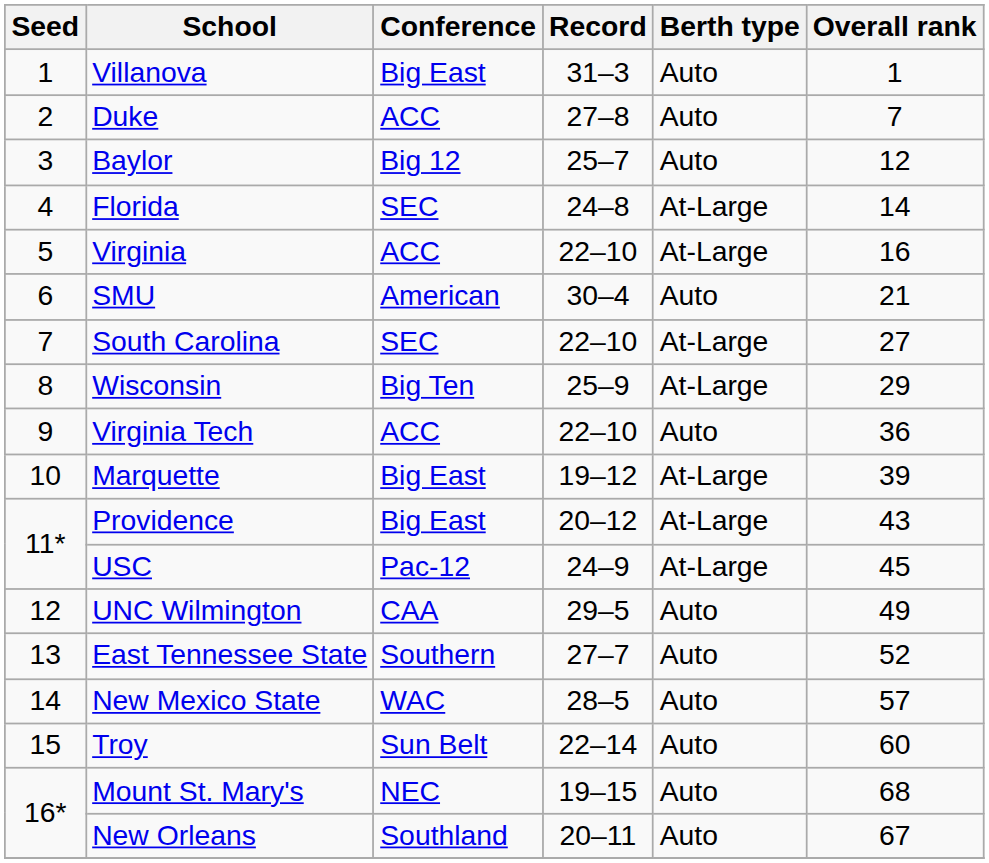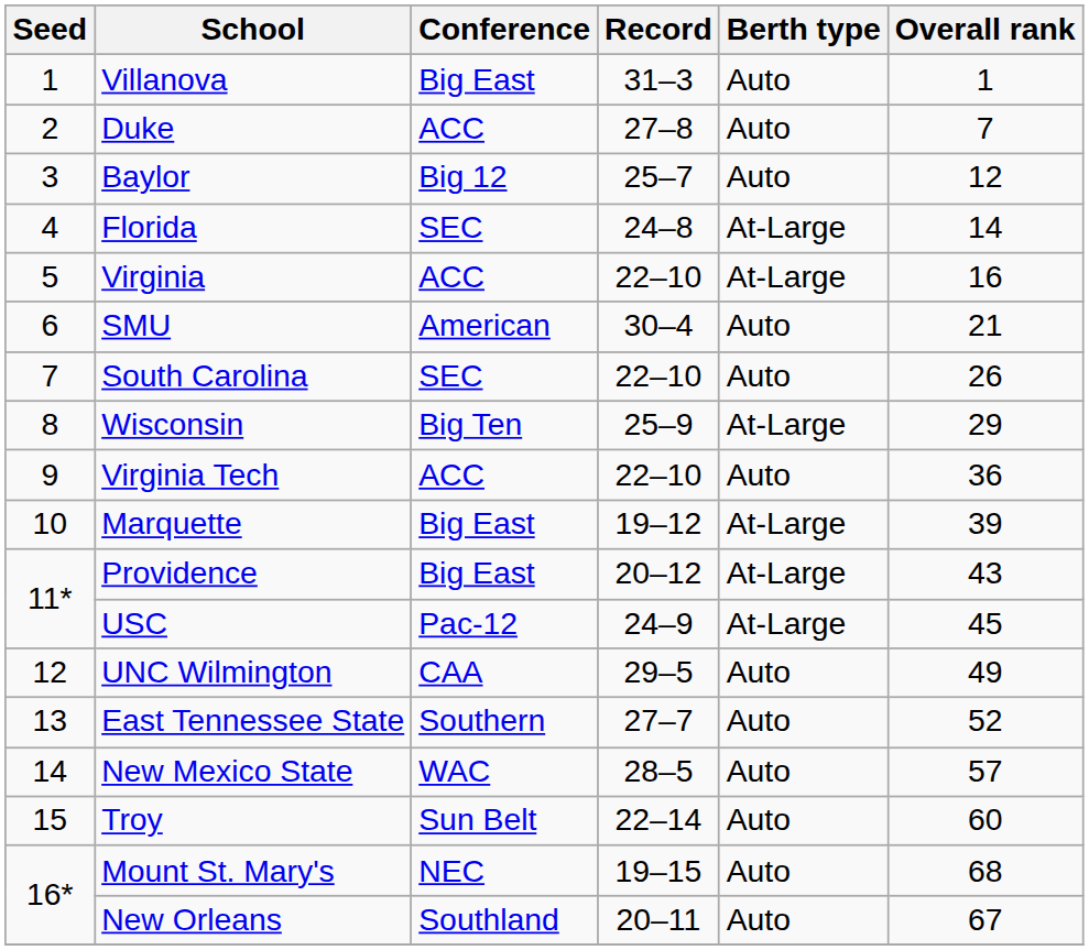 <table class="wikitable sortable plainrowheaders">
 <tr>
 <th scope="col">Seed</th>
 <th scope="col">School</th>
 <th scope="col">Conference</th>
 <th scope="col">Record</th>
 <th scope="col">Berth type</th>
 <th scope="col">Overall rank</th>
 </tr>
 <tr>
 <td align=center>1</td>
 <td><a href='#'>Villanova</a></td>
 <td><a href='#'>Big East</a></td>
 <td align=center>31–3</td>
 <td>Auto</td>
 <td align=center>1</td>
 </tr>
 <tr>
 <td align=center>2</td>
 <td><a href='#'>Duke</a></td>
 <td><a href='#'>ACC</a></td>
 <td align=center>27–8</td>
 <td>Auto</td>
 <td align=center>7</td>
 </tr>
 <tr>
 <td align=center>3</td>
 <td><a href='#'>Baylor</a></td>
 <td><a href='#'>Big 12</a></td>
 <td align=center>25–7</td>
 <td>Auto</td>
 <td align=center>12</td>
 </tr>
 <tr>
 <td align=center>4</td>
 <td><a href='#'>Florida</a></td>
 <td><a href='#'>SEC</a></td>
 <td align=center>24–8</td>
 <td>At-Large</td>
 <td align=center>14</td>
 </tr>
 <tr>
 <td align=center>5</td>
 <td><a href='#'>Virginia</a></td>
 <td><a href='#'>ACC</a></td>
 <td align=center>22–10</td>
 <td>At-Large</td>
 <td align=center>16</td>
 </tr>
 <tr>
 <td align=center>6</td>
 <td><a href='#'>SMU</a></td>
 <td><a href='#'>American</a></td>
 <td align=center>30–4</td>
 <td>Auto</td>
 <td align=center>21</td>
 </tr>
 <tr>
 <td align=center>7</td>
 <td><a href='#'>South Carolina</a></td>
 <td><a href='#'>SEC</a></td>
 <td align=center>22–10</td>
-<td>At-Large</td>
-<td align=center>27</td>
+<td>Auto</td>
+<td align=center>26</td>
 </tr>
 <tr>
 <td align=center>8</td>
 <td><a href='#'>Wisconsin</a></td>
 <td><a href='#'>Big Ten</a></td>
 <td align=center>25–9</td>
 <td>At-Large</td>
 <td align=center>29</td>
 </tr>
 <tr>
 <td align=center>9</td>
 <td><a href='#'>Virginia Tech</a></td>
 <td><a href='#'>ACC</a></td>
 <td align=center>22–10</td>
 <td>Auto</td>
 <td align=center>36</td>
 </tr>
 <tr>
 <td align=center>10</td>
 <td><a href='#'>Marquette</a></td>
 <td><a href='#'>Big East</a></td>
 <td align=center>19–12</td>
 <td>At-Large</td>
 <td align=center>39</td>
 </tr>
 <tr>
 <td rowspan=2 align=center>11*</td>
 <td><a href='#'>Providence</a></td>
 <td><a href='#'>Big East</a></td>
 <td align=center>20–12</td>
 <td>At-Large</td>
 <td align=center>43</td>
 </tr>
 <tr>
 <td><a href='#'>USC</a></td>
 <td><a href='#'>Pac-12</a></td>
 <td align=center>24–9</td>
 <td>At-Large</td>
 <td align=center>45</td>
 </tr>
 <tr>
 <td align=center>12</td>
 <td><a href='#'>UNC Wilmington</a></td>
 <td><a href='#'>CAA</a></td>
 <td align=center>29–5</td>
 <td>Auto</td>
 <td align=center>49</td>
 </tr>
 <tr>
 <td align=center>13</td>
 <td><a href='#'>East Tennessee State</a></td>
 <td><a href='#'>Southern</a></td>
 <td align=center>27–7</td>
 <td>Auto</td>
 <td align=center>52</td>
 </tr>
 <tr>
 <td align=center>14</td>
 <td><a href='#'>New Mexico State</a></td>
 <td><a href='#'>WAC</a></td>
 <td align=center>28–5</td>
 <td>Auto</td>
 <td align=center>57</td>
 </tr>
 <tr>
 <td align=center>15</td>
 <td><a href='#'>Troy</a></td>
 <td><a href='#'>Sun Belt</a></td>
 <td align=center>22–14</td>
 <td>Auto</td>
 <td align=center>60</td>
 </tr>
 <tr>
 <td rowspan=2 align=center>16*</td>
 <td><a href='#'>Mount St. Mary's</a></td>
 <td><a href='#'>NEC</a></td>
 <td align=center>19–15</td>
 <td>Auto</td>
 <td align=center>68</td>
 </tr>
 <tr>
 <td><a href='#'>New Orleans</a></td>
 <td><a href='#'>Southland</a></td>
 <td align=center>20–11</td>
 <td>Auto</td>
 <td align=center>67</td>
 </tr>
 <tr>
 </tr>
 </table>
